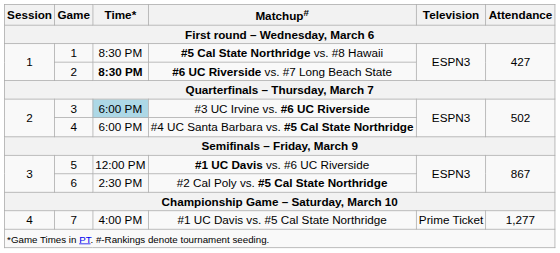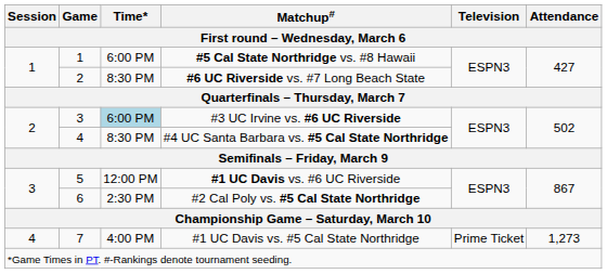 <table class="wikitable" style="font-size: 95%; text-align:center;">
 <tr>
 <th>Session</th>
 <th>Game</th>
 <th>Time*</th>
 <th>Matchup<sup>#</sup></th>
 <th>Television</th>
 <th>Attendance</th>
 </tr>
 <tr>
 <th colspan=6>First round – Wednesday, March 6</th>
 </tr>
 <tr>
 <td rowspan=2>1</td>
 <td>1</td>
-<td>8:30 PM</td>
+<td>6:00 PM</td>
 <td><strong>#5 Cal State Northridge</strong> vs. #8 Hawaii</td>
 <td rowspan=2>ESPN3</td>
 <td rowspan=2>427</td>
 </tr>
 <tr>
 <td>2</td>
-<td><strong>8:30 PM</strong></td>
+<td>8:30 PM</td>
 <td><strong>#6 UC Riverside</strong> vs. #7 Long Beach State</td>
 </tr>
 <tr>
 <th colspan=7>Quarterfinals – Thursday, March 7</th>
 </tr>
 <tr>
 <td rowspan=2>2</td>
 <td>3</td>
 <td style="background: lightblue;">6:00 PM</td>
 <td>#3 UC Irvine vs. <strong>#6 UC Riverside</strong></td>
 <td rowspan=2>ESPN3</td>
 <td rowspan=2>502</td>
 </tr>
 <tr>
 <td>4</td>
-<td>6:00 PM</td>
+<td>8:30 PM</td>
 <td>#4 UC Santa Barbara vs. <strong>#5 Cal State Northridge</strong></td>
 </tr>
 <tr>
 <th colspan=6>Semifinals – Friday, March 9</th>
 </tr>
 <tr>
 <td rowspan=2>3</td>
 <td>5</td>
 <td>12:00 PM</td>
 <td><strong>#1 UC Davis</strong> vs. #6 UC Riverside</td>
 <td rowspan=2>ESPN3</td>
 <td rowspan=2>867</td>
 </tr>
 <tr>
 <td>6</td>
 <td>2:30 PM</td>
 <td>#2 Cal Poly vs. <strong>#5 Cal State Northridge</strong></td>
 </tr>
 <tr>
 <th colspan=6>Championship Game – Saturday, March 10</th>
 </tr>
 <tr>
 <td>4</td>
 <td>7</td>
 <td>4:00 PM</td>
 <td>#1 UC Davis vs. #5 Cal State Northridge</td>
 <td>Prime Ticket</td>
-<td>1,277</td>
+<td>1,273</td>
 </tr>
 <tr>
 <td colspan=6 style="text-align:left;"><small>*Game Times in <a href='#'>PT</a>. #-Rankings denote tournament seeding.</small></td>
 </tr>
 </table>
